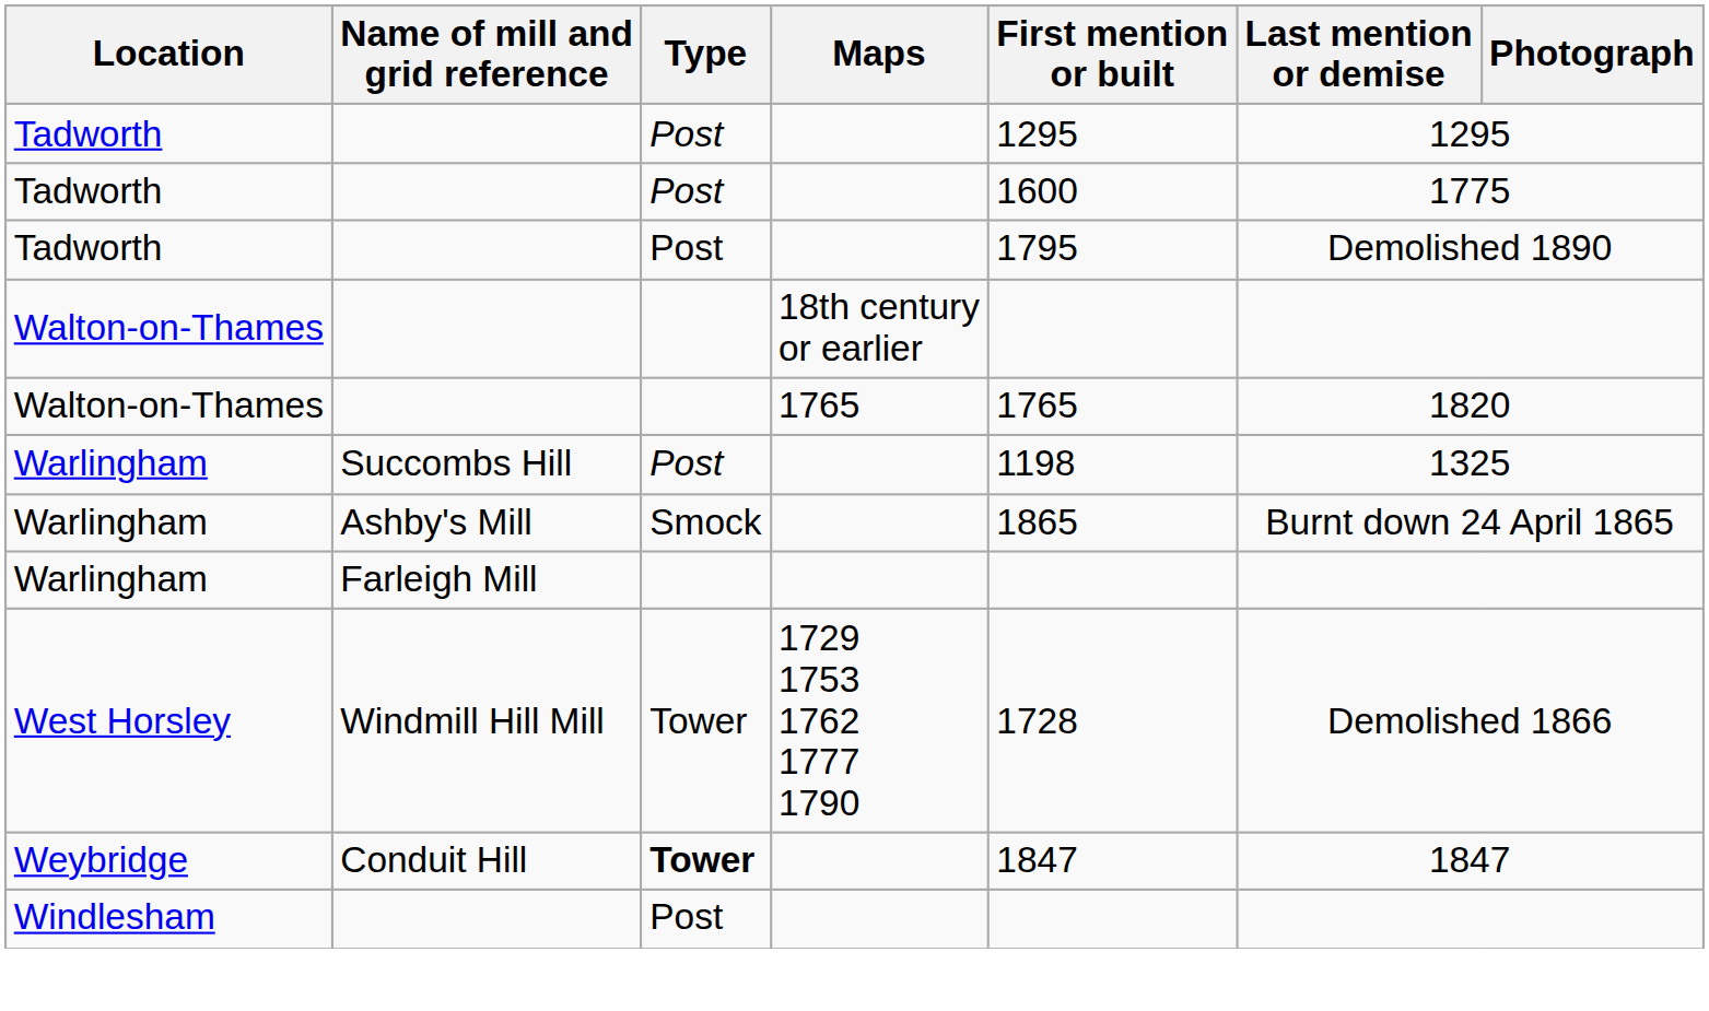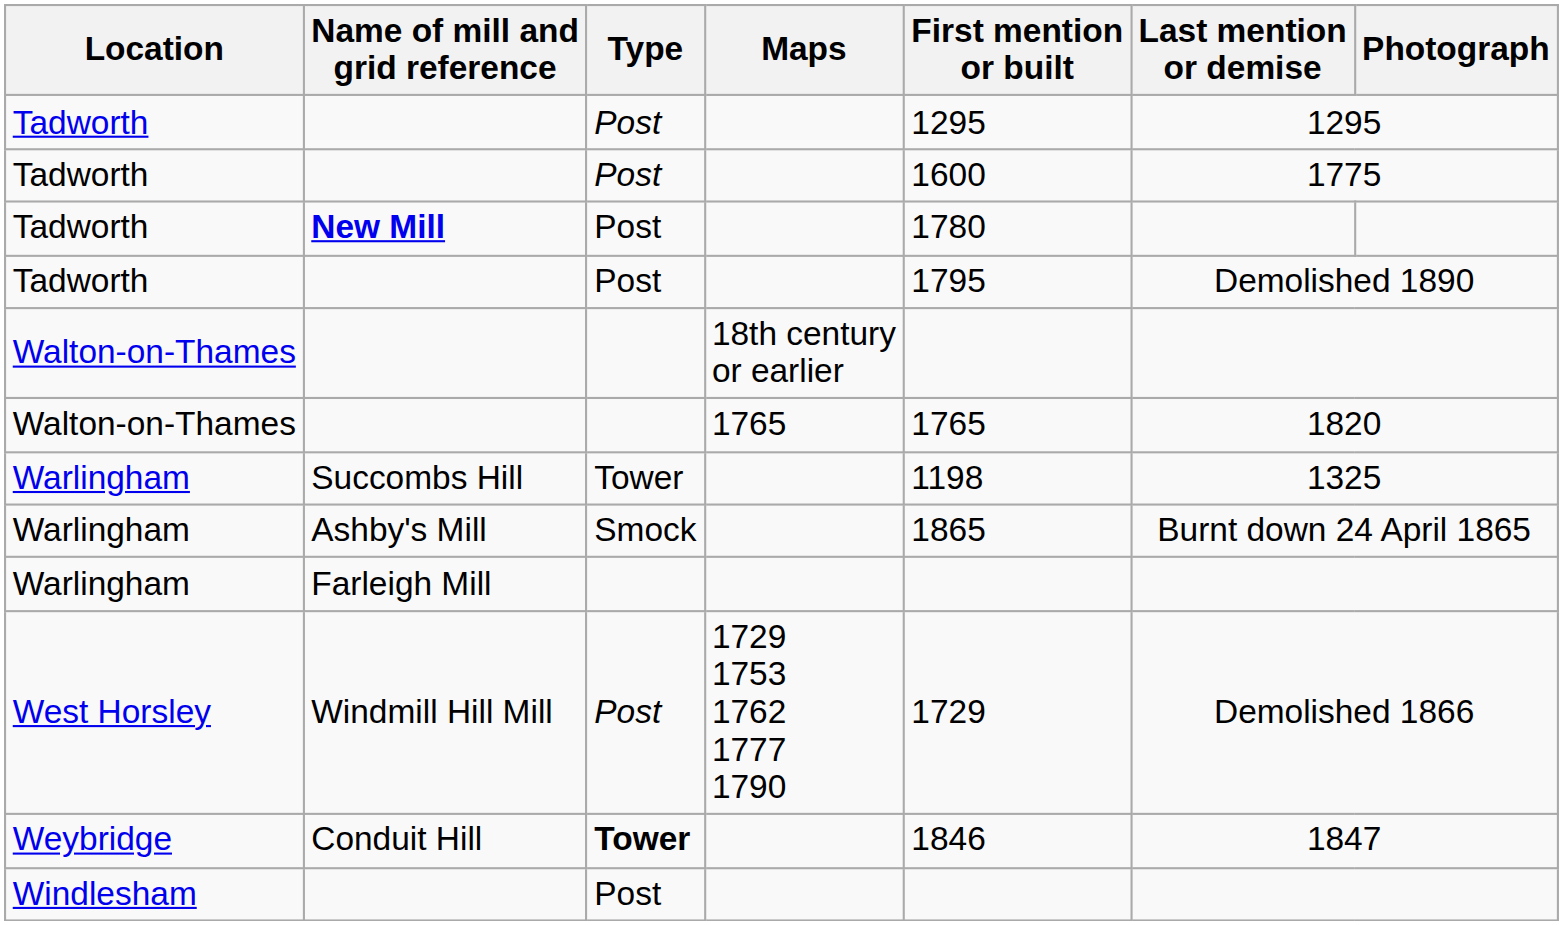 <table class="wikitable">
 <tr>
 <th>Location</th>
 <th>Name of mill and<br>grid reference</th>
 <th>Type</th>
 <th>Maps</th>
 <th>First mention<br>or built</th>
 <th>Last mention<br> or demise</th>
 <th>Photograph</th>
 </tr>
 <tr>
 <td><a href='#'>Tadworth</a></td>
 <td></td>
 <td><em>Post</em></td>
 <td></td>
 <td>1295</td>
 <td colspan="2" style="text-align:center;">1295</td>
 </tr>
 <tr>
 <td>Tadworth</td>
 <td></td>
 <td><em>Post</em></td>
 <td></td>
 <td>1600</td>
 <td colspan="2" style="text-align:center;">1775</td>
 </tr>
 <tr>
 <td>Tadworth</td>
+<td><strong><a href='#'>New Mill</a></strong><br> </td>
+<td>Post</td>
+<td></td>
+<td>1780</td>
+<td></td>
+<td></td>
+</tr>
+<tr>
+<td>Tadworth</td>
 <td></td>
 <td>Post</td>
 <td></td>
 <td>1795</td>
 <td colspan="2" style="text-align:center;">Demolished 1890</td>
 </tr>
 <tr>
 <td><a href='#'>Walton-on-Thames</a></td>
 <td></td>
 <td></td>
 <td>18th century<br>or earlier</td>
 <td></td>
 <td colspan="2" style="text-align:center;"></td>
 </tr>
 <tr>
 <td>Walton-on-Thames</td>
 <td></td>
 <td></td>
 <td>1765</td>
 <td>1765</td>
 <td colspan="2" style="text-align:center;">1820</td>
 </tr>
 <tr>
 <td><a href='#'>Warlingham</a></td>
 <td>Succombs Hill</td>
-<td><em>Post</em></td>
+<td>Tower</td>
 <td></td>
 <td>1198</td>
 <td colspan="2" style="text-align:center;">1325</td>
 </tr>
 <tr>
 <td>Warlingham</td>
 <td>Ashby's Mill</td>
 <td>Smock</td>
 <td></td>
 <td>1865</td>
 <td colspan="2" style="text-align:center;">Burnt down 24 April 1865</td>
 </tr>
 <tr>
 <td>Warlingham</td>
 <td>Farleigh Mill</td>
 <td></td>
 <td></td>
 <td></td>
 <td colspan="2" style="text-align:center;"></td>
 </tr>
 <tr>
 <td><a href='#'>West Horsley</a></td>
 <td>Windmill Hill Mill</td>
-<td>Tower</td>
+<td><em>Post</em></td>
 <td>1729<br>1753<br>1762<br>1777<br>1790</td>
-<td>1728</td>
+<td>1729</td>
 <td colspan="2" style="text-align:center;">Demolished 1866</td>
 </tr>
 <tr>
 <td><a href='#'>Weybridge</a></td>
 <td>Conduit Hill</td>
 <td><strong>Tower</strong></td>
 <td></td>
-<td>1847</td>
+<td>1846</td>
 <td colspan="2" style="text-align:center;">1847</td>
 </tr>
 <tr>
 <td><a href='#'>Windlesham</a></td>
 <td></td>
 <td>Post</td>
 <td></td>
 <td></td>
 <td colspan="2" style="text-align:center;"></td>
 </tr>
 </table>
